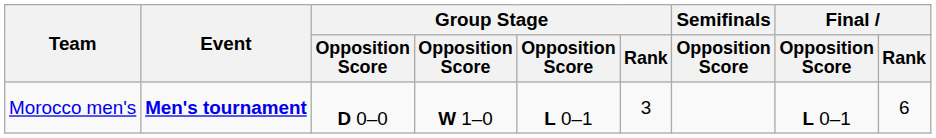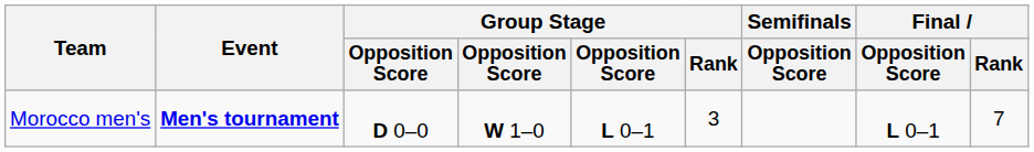 <table class="wikitable" style="font-size:90%;text-align:center">
 <tr>
 <th rowspan="2">Team</th>
 <th rowspan="2">Event</th>
 <th colspan="4">Group Stage</th>
 <th>Semifinals</th>
 <th colspan="2">Final / </th>
 </tr>
 <tr style="font-size:95%">
 <th>Opposition<br>Score</th>
 <th>Opposition<br>Score</th>
 <th>Opposition<br>Score</th>
 <th>Rank</th>
 <th>Opposition<br>Score</th>
 <th>Opposition<br>Score</th>
 <th>Rank</th>
 </tr>
 <tr>
 <td align=left><a href='#'>Morocco men's</a></td>
 <td align=left><strong><a href='#'>Men's tournament</a></strong></td>
 <td><br><strong>D</strong> 0–0</td>
 <td><br><strong>W</strong> 1–0</td>
 <td><br><strong>L</strong> 0–1</td>
 <td>3</td>
 <td></td>
 <td><br><strong>L</strong> 0–1</td>
-<td>6</td>
+<td>7</td>
 </tr>
 </table>
